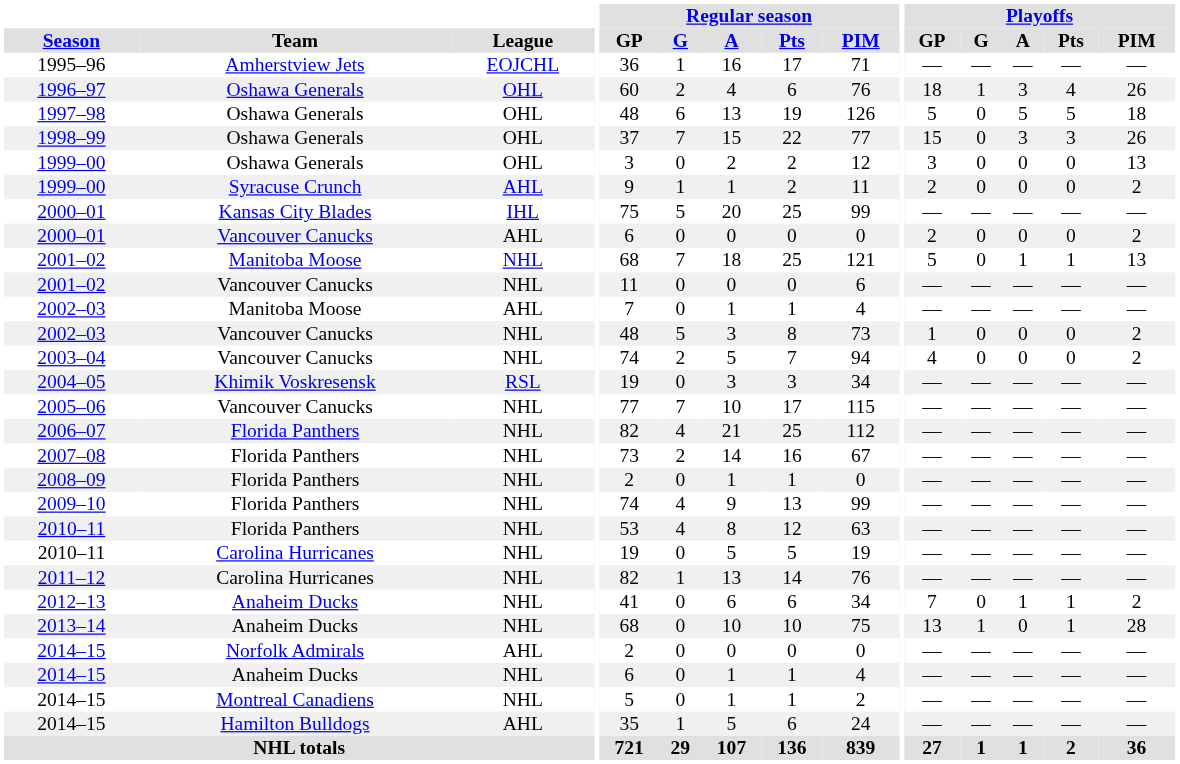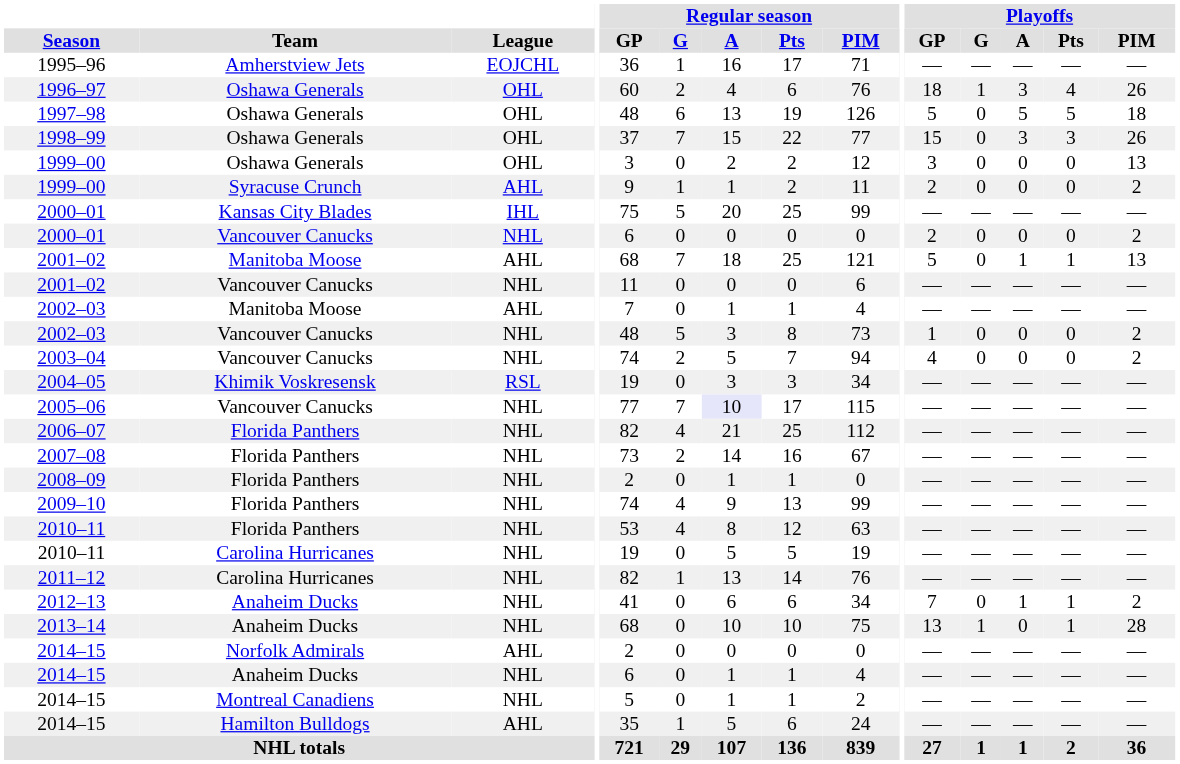 <table border="0" cellpadding="1" cellspacing="0" style="text-align:center; width:60em">
 <tr bgcolor="#e0e0e0">
 <th colspan="3" bgcolor="#ffffff"></th>
 <th rowspan="100" bgcolor="#ffffff"></th>
 <th colspan="5"><a href='#'>Regular season</a></th>
 <th rowspan="100" bgcolor="#ffffff"></th>
 <th colspan="5"><a href='#'>Playoffs</a></th>
 </tr>
 <tr bgcolor="#e0e0e0">
 <th><a href='#'>Season</a></th>
 <th>Team</th>
 <th>League</th>
 <th>GP</th>
 <th><a href='#'>G</a></th>
 <th><a href='#'>A</a></th>
 <th><a href='#'>Pts</a></th>
 <th><a href='#'>PIM</a></th>
 <th>GP</th>
 <th>G</th>
 <th>A</th>
 <th>Pts</th>
 <th>PIM</th>
 </tr>
 <tr>
 <td>1995–96</td>
 <td><a href='#'>Amherstview Jets</a></td>
 <td><a href='#'>EOJCHL</a></td>
 <td>36</td>
 <td>1</td>
 <td>16</td>
 <td>17</td>
 <td>71</td>
 <td>—</td>
 <td>—</td>
 <td>—</td>
 <td>—</td>
 <td>—</td>
 </tr>
 <tr bgcolor="#f0f0f0">
 <td><a href='#'>1996–97</a></td>
 <td><a href='#'>Oshawa Generals</a></td>
 <td><a href='#'>OHL</a></td>
 <td>60</td>
 <td>2</td>
 <td>4</td>
 <td>6</td>
 <td>76</td>
 <td>18</td>
 <td>1</td>
 <td>3</td>
 <td>4</td>
 <td>26</td>
 </tr>
 <tr>
 <td><a href='#'>1997–98</a></td>
 <td>Oshawa Generals</td>
 <td>OHL</td>
 <td>48</td>
 <td>6</td>
 <td>13</td>
 <td>19</td>
 <td>126</td>
 <td>5</td>
 <td>0</td>
 <td>5</td>
 <td>5</td>
 <td>18</td>
 </tr>
 <tr bgcolor="#f0f0f0">
 <td><a href='#'>1998–99</a></td>
 <td>Oshawa Generals</td>
 <td>OHL</td>
 <td>37</td>
 <td>7</td>
 <td>15</td>
 <td>22</td>
 <td>77</td>
 <td>15</td>
 <td>0</td>
 <td>3</td>
 <td>3</td>
 <td>26</td>
 </tr>
 <tr>
 <td><a href='#'>1999–00</a></td>
 <td>Oshawa Generals</td>
 <td>OHL</td>
 <td>3</td>
 <td>0</td>
 <td>2</td>
 <td>2</td>
 <td>12</td>
 <td>3</td>
 <td>0</td>
 <td>0</td>
 <td>0</td>
 <td>13</td>
 </tr>
 <tr bgcolor="#f0f0f0">
 <td><a href='#'>1999–00</a></td>
 <td><a href='#'>Syracuse Crunch</a></td>
 <td><a href='#'>AHL</a></td>
 <td>9</td>
 <td>1</td>
 <td>1</td>
 <td>2</td>
 <td>11</td>
 <td>2</td>
 <td>0</td>
 <td>0</td>
 <td>0</td>
 <td>2</td>
 </tr>
 <tr>
 <td><a href='#'>2000–01</a></td>
 <td><a href='#'>Kansas City Blades</a></td>
 <td><a href='#'>IHL</a></td>
 <td>75</td>
 <td>5</td>
 <td>20</td>
 <td>25</td>
 <td>99</td>
 <td>—</td>
 <td>—</td>
 <td>—</td>
 <td>—</td>
 <td>—</td>
 </tr>
 <tr bgcolor="#f0f0f0">
 <td><a href='#'>2000–01</a></td>
 <td><a href='#'>Vancouver Canucks</a></td>
-<td>AHL</td>
+<td><a href='#'>NHL</a></td>
 <td>6</td>
 <td>0</td>
 <td>0</td>
 <td>0</td>
 <td>0</td>
 <td>2</td>
 <td>0</td>
 <td>0</td>
 <td>0</td>
 <td>2</td>
 </tr>
 <tr>
 <td><a href='#'>2001–02</a></td>
 <td><a href='#'>Manitoba Moose</a></td>
-<td><a href='#'>NHL</a></td>
+<td>AHL</td>
 <td>68</td>
 <td>7</td>
 <td>18</td>
 <td>25</td>
 <td>121</td>
 <td>5</td>
 <td>0</td>
 <td>1</td>
 <td>1</td>
 <td>13</td>
 </tr>
 <tr bgcolor="#f0f0f0">
 <td><a href='#'>2001–02</a></td>
 <td>Vancouver Canucks</td>
 <td>NHL</td>
 <td>11</td>
 <td>0</td>
 <td>0</td>
 <td>0</td>
 <td>6</td>
 <td>—</td>
 <td>—</td>
 <td>—</td>
 <td>—</td>
 <td>—</td>
 </tr>
 <tr>
 <td><a href='#'>2002–03</a></td>
 <td>Manitoba Moose</td>
 <td>AHL</td>
 <td>7</td>
 <td>0</td>
 <td>1</td>
 <td>1</td>
 <td>4</td>
 <td>—</td>
 <td>—</td>
 <td>—</td>
 <td>—</td>
 <td>—</td>
 </tr>
 <tr bgcolor="#f0f0f0">
 <td><a href='#'>2002–03</a></td>
 <td>Vancouver Canucks</td>
 <td>NHL</td>
 <td>48</td>
 <td>5</td>
 <td>3</td>
 <td>8</td>
 <td>73</td>
 <td>1</td>
 <td>0</td>
 <td>0</td>
 <td>0</td>
 <td>2</td>
 </tr>
 <tr>
 <td><a href='#'>2003–04</a></td>
 <td>Vancouver Canucks</td>
 <td>NHL</td>
 <td>74</td>
 <td>2</td>
 <td>5</td>
 <td>7</td>
 <td>94</td>
 <td>4</td>
 <td>0</td>
 <td>0</td>
 <td>0</td>
 <td>2</td>
 </tr>
 <tr bgcolor="#f0f0f0">
 <td><a href='#'>2004–05</a></td>
 <td><a href='#'>Khimik Voskresensk</a></td>
 <td><a href='#'>RSL</a></td>
 <td>19</td>
 <td>0</td>
 <td>3</td>
 <td>3</td>
 <td>34</td>
 <td>—</td>
 <td>—</td>
 <td>—</td>
 <td>—</td>
 <td>—</td>
 </tr>
 <tr>
 <td><a href='#'>2005–06</a></td>
 <td>Vancouver Canucks</td>
 <td>NHL</td>
 <td>77</td>
 <td>7</td>
-<td>10</td>
+<td style="background: lavender;">10</td>
 <td>17</td>
 <td>115</td>
 <td>—</td>
 <td>—</td>
 <td>—</td>
 <td>—</td>
 <td>—</td>
 </tr>
 <tr bgcolor="#f0f0f0">
 <td><a href='#'>2006–07</a></td>
 <td><a href='#'>Florida Panthers</a></td>
 <td>NHL</td>
 <td>82</td>
 <td>4</td>
 <td>21</td>
 <td>25</td>
 <td>112</td>
 <td>—</td>
 <td>—</td>
 <td>—</td>
 <td>—</td>
 <td>—</td>
 </tr>
 <tr>
 <td><a href='#'>2007–08</a></td>
 <td>Florida Panthers</td>
 <td>NHL</td>
 <td>73</td>
 <td>2</td>
 <td>14</td>
 <td>16</td>
 <td>67</td>
 <td>—</td>
 <td>—</td>
 <td>—</td>
 <td>—</td>
 <td>—</td>
 </tr>
 <tr bgcolor="#f0f0f0">
 <td><a href='#'>2008–09</a></td>
 <td>Florida Panthers</td>
 <td>NHL</td>
 <td>2</td>
 <td>0</td>
 <td>1</td>
 <td>1</td>
 <td>0</td>
 <td>—</td>
 <td>—</td>
 <td>—</td>
 <td>—</td>
 <td>—</td>
 </tr>
 <tr>
 <td><a href='#'>2009–10</a></td>
 <td>Florida Panthers</td>
 <td>NHL</td>
 <td>74</td>
 <td>4</td>
 <td>9</td>
 <td>13</td>
 <td>99</td>
 <td>—</td>
 <td>—</td>
 <td>—</td>
 <td>—</td>
 <td>—</td>
 </tr>
 <tr bgcolor="#f0f0f0">
 <td><a href='#'>2010–11</a></td>
 <td>Florida Panthers</td>
 <td>NHL</td>
 <td>53</td>
 <td>4</td>
 <td>8</td>
 <td>12</td>
 <td>63</td>
 <td>—</td>
 <td>—</td>
 <td>—</td>
 <td>—</td>
 <td>—</td>
 </tr>
 <tr>
 <td>2010–11</td>
 <td><a href='#'>Carolina Hurricanes</a></td>
 <td>NHL</td>
 <td>19</td>
 <td>0</td>
 <td>5</td>
 <td>5</td>
 <td>19</td>
 <td>—</td>
 <td>—</td>
 <td>—</td>
 <td>—</td>
 <td>—</td>
 </tr>
 <tr bgcolor="#f0f0f0">
 <td><a href='#'>2011–12</a></td>
 <td>Carolina Hurricanes</td>
 <td>NHL</td>
 <td>82</td>
 <td>1</td>
 <td>13</td>
 <td>14</td>
 <td>76</td>
 <td>—</td>
 <td>—</td>
 <td>—</td>
 <td>—</td>
 <td>—</td>
 </tr>
 <tr>
 <td><a href='#'>2012–13</a></td>
 <td><a href='#'>Anaheim Ducks</a></td>
 <td>NHL</td>
 <td>41</td>
 <td>0</td>
 <td>6</td>
 <td>6</td>
 <td>34</td>
 <td>7</td>
 <td>0</td>
 <td>1</td>
 <td>1</td>
 <td>2</td>
 </tr>
 <tr bgcolor="#f0f0f0">
 <td><a href='#'>2013–14</a></td>
 <td>Anaheim Ducks</td>
 <td>NHL</td>
 <td>68</td>
 <td>0</td>
 <td>10</td>
 <td>10</td>
 <td>75</td>
 <td>13</td>
 <td>1</td>
 <td>0</td>
 <td>1</td>
 <td>28</td>
 </tr>
 <tr>
 <td><a href='#'>2014–15</a></td>
 <td><a href='#'>Norfolk Admirals</a></td>
 <td>AHL</td>
 <td>2</td>
 <td>0</td>
 <td>0</td>
 <td>0</td>
 <td>0</td>
 <td>—</td>
 <td>—</td>
 <td>—</td>
 <td>—</td>
 <td>—</td>
 </tr>
 <tr bgcolor="#f0f0f0">
 <td><a href='#'>2014–15</a></td>
 <td>Anaheim Ducks</td>
 <td>NHL</td>
 <td>6</td>
 <td>0</td>
 <td>1</td>
 <td>1</td>
 <td>4</td>
 <td>—</td>
 <td>—</td>
 <td>—</td>
 <td>—</td>
 <td>—</td>
 </tr>
 <tr>
 <td>2014–15</td>
 <td><a href='#'>Montreal Canadiens</a></td>
 <td>NHL</td>
 <td>5</td>
 <td>0</td>
 <td>1</td>
 <td>1</td>
 <td>2</td>
 <td>—</td>
 <td>—</td>
 <td>—</td>
 <td>—</td>
 <td>—</td>
 </tr>
 <tr bgcolor="#f0f0f0">
 <td>2014–15</td>
 <td><a href='#'>Hamilton Bulldogs</a></td>
 <td>AHL</td>
 <td>35</td>
 <td>1</td>
 <td>5</td>
 <td>6</td>
 <td>24</td>
 <td>—</td>
 <td>—</td>
 <td>—</td>
 <td>—</td>
 <td>—</td>
 </tr>
 <tr bgcolor="#e0e0e0">
 <th colspan="3">NHL totals</th>
 <th>721</th>
 <th>29</th>
 <th>107</th>
 <th>136</th>
 <th>839</th>
 <th>27</th>
 <th>1</th>
 <th>1</th>
 <th>2</th>
 <th>36</th>
 </tr>
 </table>
